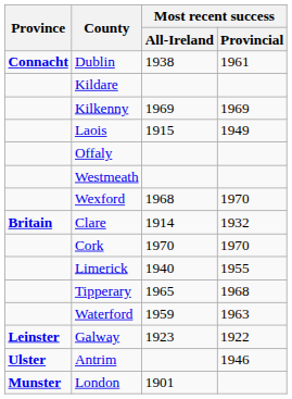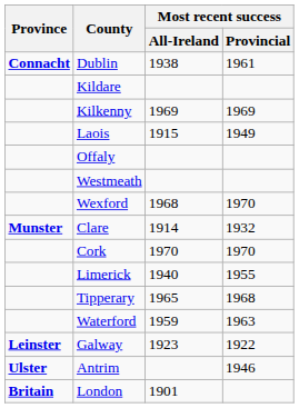 <table class="wikitable">
 <tr>
 <th rowspan="2">Province</th>
 <th rowspan="2">County</th>
 <th colspan="3">Most recent success</th>
 </tr>
 <tr>
 <th>All-Ireland</th>
 <th>Provincial</th>
 </tr>
 <tr>
 <td><strong><a href='#'>Connacht</a></strong></td>
 <td><a href='#'>Dublin</a></td>
 <td>1938</td>
 <td>1961</td>
 </tr>
 <tr>
 <td></td>
 <td><a href='#'>Kildare</a></td>
 <td></td>
 <td></td>
 </tr>
 <tr>
 <td></td>
 <td><a href='#'>Kilkenny</a></td>
 <td>1969</td>
 <td>1969</td>
 </tr>
 <tr>
 <td></td>
 <td><a href='#'>Laois</a></td>
 <td>1915</td>
 <td>1949</td>
 </tr>
 <tr>
 <td></td>
 <td><a href='#'>Offaly</a></td>
 <td></td>
 <td></td>
 </tr>
 <tr>
 <td></td>
 <td><a href='#'>Westmeath</a></td>
 <td></td>
 <td></td>
 </tr>
 <tr>
 <td></td>
 <td><a href='#'>Wexford</a></td>
 <td>1968</td>
 <td>1970</td>
 </tr>
 <tr>
-<td><strong><a href='#'>Britain</a></strong></td>
+<td><strong><a href='#'>Munster</a></strong></td>
 <td><a href='#'>Clare</a></td>
 <td>1914</td>
 <td>1932</td>
 </tr>
 <tr>
 <td></td>
 <td><a href='#'>Cork</a></td>
 <td>1970</td>
 <td>1970</td>
 </tr>
 <tr>
 <td></td>
 <td><a href='#'>Limerick</a></td>
 <td>1940</td>
 <td>1955</td>
 </tr>
 <tr>
 <td></td>
 <td><a href='#'>Tipperary</a></td>
 <td>1965</td>
 <td>1968</td>
 </tr>
 <tr>
 <td></td>
 <td><a href='#'>Waterford</a></td>
 <td>1959</td>
 <td>1963</td>
 </tr>
 <tr>
 <td><strong><a href='#'>Leinster</a></strong></td>
 <td><a href='#'>Galway</a></td>
 <td>1923</td>
 <td>1922</td>
 </tr>
 <tr>
 <td><strong><a href='#'>Ulster</a></strong></td>
 <td><a href='#'>Antrim</a></td>
 <td></td>
 <td>1946</td>
 </tr>
 <tr>
-<td><strong><a href='#'>Munster</a></strong></td>
+<td><strong><a href='#'>Britain</a></strong></td>
 <td><a href='#'>London</a></td>
 <td>1901</td>
 <td></td>
 </tr>
 </table>
